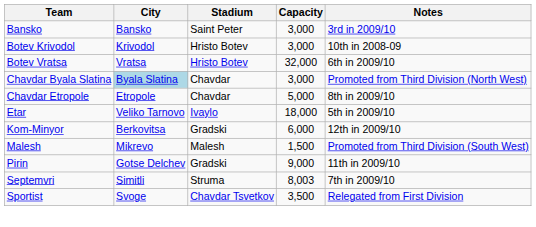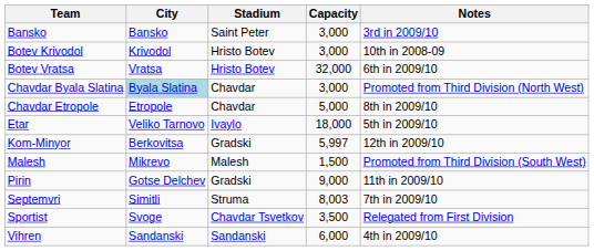 <table class="wikitable sortable">
 <tr>
 <th>Team</th>
 <th>City</th>
 <th>Stadium</th>
 <th>Capacity</th>
 <th>Notes</th>
 </tr>
 <tr>
 <td><a href='#'>Bansko</a></td>
 <td><a href='#'>Bansko</a></td>
 <td>Saint Peter</td>
 <td align=center>3,000</td>
 <td><a href='#'>3rd in 2009/10</a></td>
 </tr>
 <tr>
 <td><a href='#'>Botev Krivodol</a></td>
 <td><a href='#'>Krivodol</a></td>
 <td>Hristo Botev</td>
 <td align=center>3,000</td>
 <td>10th in 2008-09</td>
 </tr>
 <tr>
 <td><a href='#'>Botev Vratsa</a></td>
 <td><a href='#'>Vratsa</a></td>
 <td><a href='#'>Hristo Botev</a></td>
 <td align=center>32,000</td>
 <td>6th in 2009/10</td>
 </tr>
 <tr>
 <td><a href='#'>Chavdar Byala Slatina</a></td>
 <td style="background: lightblue;"><a href='#'>Byala Slatina</a></td>
 <td>Chavdar</td>
 <td align=center>3,000</td>
 <td><a href='#'>Promoted from Third Division (North West)</a></td>
 </tr>
 <tr>
 <td><a href='#'>Chavdar Etropole</a></td>
 <td><a href='#'>Etropole</a></td>
 <td>Chavdar</td>
 <td align=center>5,000</td>
 <td>8th in 2009/10</td>
 </tr>
 <tr>
 <td><a href='#'>Etar</a></td>
 <td><a href='#'>Veliko Tarnovo</a></td>
 <td><a href='#'>Ivaylo</a></td>
 <td align=center>18,000</td>
 <td>5th in 2009/10</td>
 </tr>
 <tr>
 <td><a href='#'>Kom-Minyor</a></td>
 <td><a href='#'>Berkovitsa</a></td>
 <td>Gradski</td>
-<td align=center>6,000</td>
+<td align=center>5,997</td>
 <td>12th in 2009/10</td>
 </tr>
 <tr>
 <td><a href='#'>Malesh</a></td>
 <td><a href='#'>Mikrevo</a></td>
 <td>Malesh</td>
 <td align=center>1,500</td>
 <td><a href='#'>Promoted from Third Division (South West)</a></td>
 </tr>
 <tr>
 <td><a href='#'>Pirin</a></td>
 <td><a href='#'>Gotse Delchev</a></td>
 <td>Gradski</td>
 <td align=center>9,000</td>
 <td>11th in 2009/10</td>
 </tr>
 <tr>
 <td><a href='#'>Septemvri</a></td>
 <td><a href='#'>Simitli</a></td>
 <td>Struma</td>
 <td align=center>8,003</td>
 <td>7th in 2009/10</td>
 </tr>
 <tr>
 <td><a href='#'>Sportist</a></td>
 <td><a href='#'>Svoge</a></td>
 <td><a href='#'>Chavdar Tsvetkov</a></td>
 <td align=center>3,500</td>
 <td><a href='#'>Relegated from First Division</a></td>
 </tr>
+<tr>
+<td><a href='#'>Vihren</a></td>
+<td><a href='#'>Sandanski</a></td>
+<td><a href='#'>Sandanski</a></td>
+<td align=center>6,000</td>
+<td>4th in 2009/10</td>
+</tr>
 </table>
